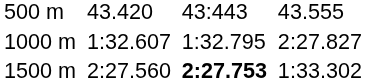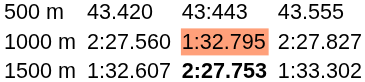 <table>
 <tr>
 <td>500 m</td>
 <td></td>
 <td>43.420</td>
 <td></td>
 <td>43:443</td>
 <td></td>
 <td>43.555</td>
 </tr>
 <tr>
 <td>1000 m</td>
 <td></td>
-<td>1:32.607</td>
+<td>2:27.560</td>
 <td></td>
-<td>1:32.795</td>
+<td style="background: lightsalmon;">1:32.795</td>
 <td></td>
 <td>2:27.827</td>
 </tr>
 <tr>
 <td>1500 m</td>
 <td></td>
-<td>2:27.560</td>
+<td>1:32.607</td>
 <td></td>
 <td><strong>2:27.753</strong></td>
 <td></td>
 <td>1:33.302</td>
 </tr>
 </table>
